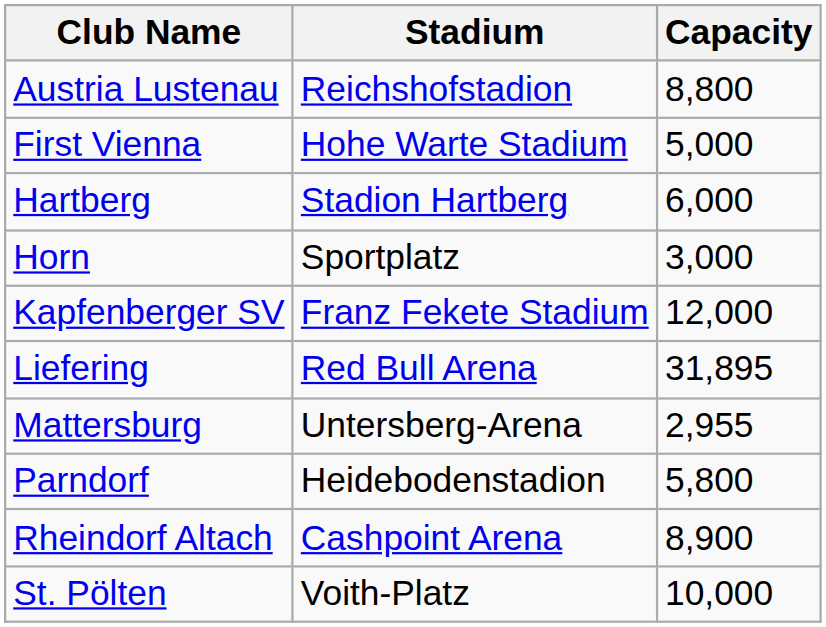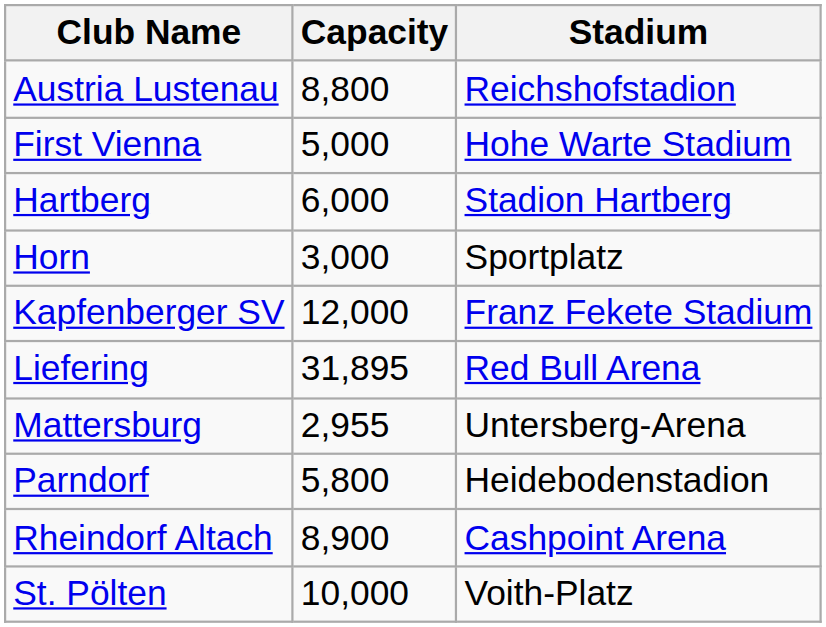 <table class="wikitable">
 <tr>
 <th>Club Name</th>
+<th>Capacity</th>
 <th>Stadium</th>
-<th>Capacity</th>
 </tr>
 <tr>
 <td><a href='#'>Austria Lustenau</a></td>
+<td>8,800</td>
 <td><a href='#'>Reichshofstadion</a></td>
-<td>8,800</td>
 </tr>
 <tr>
 <td><a href='#'>First Vienna</a></td>
+<td>5,000</td>
 <td><a href='#'>Hohe Warte Stadium</a></td>
-<td>5,000</td>
 </tr>
 <tr>
 <td><a href='#'>Hartberg</a></td>
+<td>6,000</td>
 <td><a href='#'>Stadion Hartberg</a></td>
-<td>6,000</td>
 </tr>
 <tr>
 <td><a href='#'>Horn</a></td>
+<td>3,000</td>
 <td>Sportplatz</td>
-<td>3,000</td>
 </tr>
 <tr>
 <td><a href='#'>Kapfenberger SV</a></td>
+<td>12,000</td>
 <td><a href='#'>Franz Fekete Stadium</a></td>
-<td>12,000</td>
 </tr>
 <tr>
 <td><a href='#'>Liefering</a></td>
+<td>31,895</td>
 <td><a href='#'>Red Bull Arena</a></td>
-<td>31,895</td>
 </tr>
 <tr>
 <td><a href='#'>Mattersburg</a></td>
+<td>2,955</td>
 <td>Untersberg-Arena</td>
-<td>2,955</td>
 </tr>
 <tr>
 <td><a href='#'>Parndorf</a></td>
+<td>5,800</td>
 <td>Heidebodenstadion</td>
-<td>5,800</td>
 </tr>
 <tr>
 <td><a href='#'>Rheindorf Altach</a></td>
+<td>8,900</td>
 <td><a href='#'>Cashpoint Arena</a></td>
-<td>8,900</td>
 </tr>
 <tr>
 <td><a href='#'>St. Pölten</a></td>
+<td>10,000</td>
 <td>Voith-Platz</td>
-<td>10,000</td>
 </tr>
 </table>
